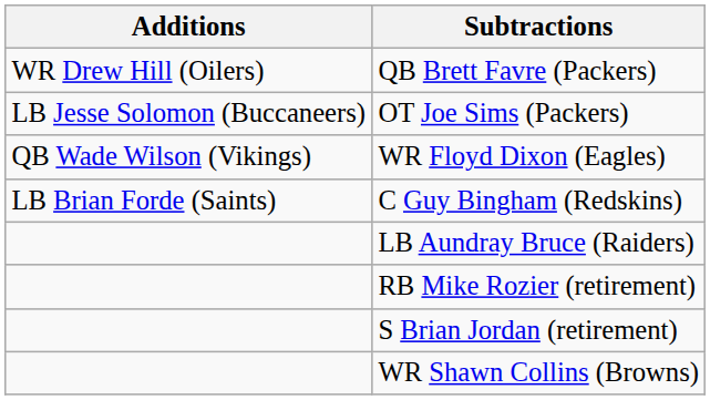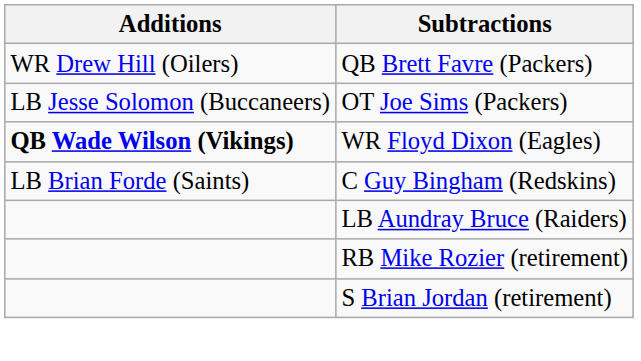 <table class="wikitable">
 <tr>
 <th>Additions</th>
 <th>Subtractions</th>
 </tr>
 <tr>
 <td>WR <a href='#'>Drew Hill</a> (Oilers)</td>
 <td>QB <a href='#'>Brett Favre</a> (Packers)</td>
 </tr>
 <tr>
 <td>LB <a href='#'>Jesse Solomon</a> (Buccaneers)</td>
 <td>OT <a href='#'>Joe Sims</a> (Packers)</td>
 </tr>
 <tr>
-<td>QB <a href='#'>Wade Wilson</a> (Vikings)</td>
+<td><strong>QB <a href='#'>Wade Wilson</a> (Vikings)</strong></td>
 <td>WR <a href='#'>Floyd Dixon</a> (Eagles)</td>
 </tr>
 <tr>
 <td>LB <a href='#'>Brian Forde</a> (Saints)</td>
 <td>C <a href='#'>Guy Bingham</a> (Redskins)</td>
 </tr>
 <tr>
 <td></td>
 <td>LB <a href='#'>Aundray Bruce</a> (Raiders)</td>
 </tr>
 <tr>
 <td></td>
 <td>RB <a href='#'>Mike Rozier</a> (retirement)</td>
 </tr>
 <tr>
 <td></td>
 <td>S <a href='#'>Brian Jordan</a> (retirement)</td>
 </tr>
-<tr>
-<td></td>
-<td>WR <a href='#'>Shawn Collins</a> (Browns)</td>
-</tr>
 </table>
